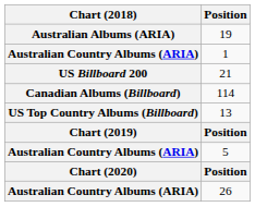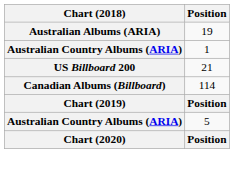 <table class="wikitable sortable plainrowheaders" style="text-align:center">
 <tr>
 <th scope="col">Chart (2018)</th>
 <th scope="col">Position</th>
 </tr>
 <tr>
 <th scope="row">Australian Albums (ARIA)</th>
 <td>19</td>
 </tr>
 <tr>
 <th scope="row">Australian Country Albums (<a href='#'>ARIA</a>)</th>
 <td>1</td>
 </tr>
 <tr>
 <th scope="row">US <em>Billboard</em> 200</th>
 <td>21</td>
 </tr>
 <tr>
 <th scope="row">Canadian Albums (<em>Billboard</em>)</th>
 <td>114</td>
 </tr>
 <tr>
-<th scope="row">US Top Country Albums (<em>Billboard</em>)</th>
-<td>13</td>
-</tr>
-<tr>
 <th scope="col">Chart (2019)</th>
 <th scope="col">Position</th>
 </tr>
 <tr>
 <th scope="row">Australian Country Albums (<a href='#'>ARIA</a>)</th>
 <td>5</td>
 </tr>
 <tr>
 <th scope="col">Chart (2020)</th>
 <th scope="col">Position</th>
 </tr>
-<tr>
-<th scope="row">Australian Country Albums (ARIA)</th>
-<td>26</td>
-</tr>
 </table>
